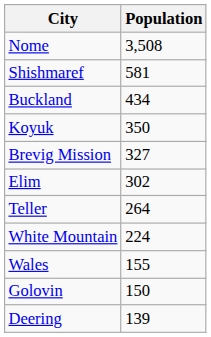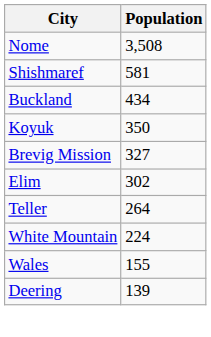 <table class="wikitable" style="font-size: 90%;">
 <tr>
 <th>City</th>
 <th>Population</th>
 </tr>
 <tr>
 <td><a href='#'>Nome</a></td>
 <td>3,508</td>
 </tr>
 <tr>
 <td><a href='#'>Shishmaref</a></td>
 <td>581</td>
 </tr>
 <tr>
 <td><a href='#'>Buckland</a></td>
 <td>434</td>
 </tr>
 <tr>
 <td><a href='#'>Koyuk</a></td>
 <td>350</td>
 </tr>
 <tr>
 <td><a href='#'>Brevig Mission</a></td>
 <td>327</td>
 </tr>
 <tr>
 <td><a href='#'>Elim</a></td>
 <td>302</td>
 </tr>
 <tr>
 <td><a href='#'>Teller</a></td>
 <td>264</td>
 </tr>
 <tr>
 <td><a href='#'>White Mountain</a></td>
 <td>224</td>
 </tr>
 <tr>
 <td><a href='#'>Wales</a></td>
 <td>155</td>
 </tr>
 <tr>
-<td><a href='#'>Golovin</a></td>
-<td>150</td>
-</tr>
-<tr>
 <td><a href='#'>Deering</a></td>
 <td>139</td>
 </tr>
 </table>
